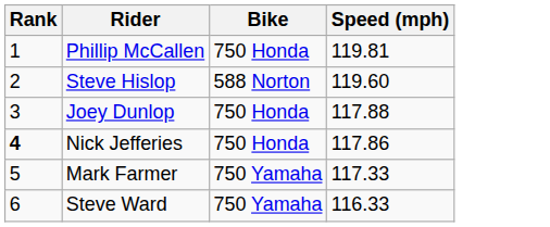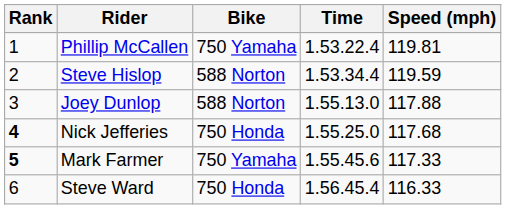 <table class="wikitable">
 <tr>
 <th>Rank</th>
 <th>Rider</th>
 <th>Bike</th>
+<th>Time</th>
 <th>Speed (mph)</th>
 </tr>
 <tr>
 <td>1</td>
 <td> <a href='#'>Phillip McCallen</a></td>
-<td>750 <a href='#'>Honda</a></td>
+<td>750 <a href='#'>Yamaha</a></td>
+<td>1.53.22.4</td>
 <td>119.81</td>
 </tr>
 <tr>
 <td>2</td>
 <td> <a href='#'>Steve Hislop</a></td>
 <td>588 <a href='#'>Norton</a></td>
-<td>119.60</td>
+<td>1.53.34.4</td>
+<td>119.59</td>
 </tr>
 <tr>
 <td>3</td>
 <td> <a href='#'>Joey Dunlop</a></td>
-<td>750 <a href='#'>Honda</a></td>
+<td>588 <a href='#'>Norton</a></td>
+<td>1.55.13.0</td>
 <td>117.88</td>
 </tr>
 <tr>
 <td><strong>4</strong></td>
 <td> Nick Jefferies</td>
 <td>750 <a href='#'>Honda</a></td>
-<td>117.86</td>
+<td>1.55.25.0</td>
+<td>117.68</td>
 </tr>
 <tr>
-<td>5</td>
+<td><strong>5</strong></td>
 <td> Mark Farmer</td>
 <td>750 <a href='#'>Yamaha</a></td>
+<td>1.55.45.6</td>
 <td>117.33</td>
 </tr>
 <tr>
 <td>6</td>
 <td> Steve Ward</td>
-<td>750 <a href='#'>Yamaha</a></td>
+<td>750 <a href='#'>Honda</a></td>
+<td>1.56.45.4</td>
 <td>116.33</td>
 </tr>
 </table>
